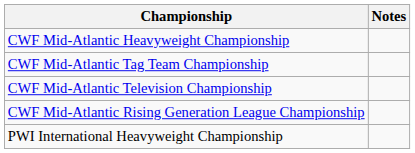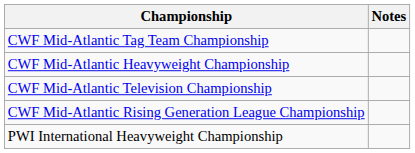 <table class="wikitable" style="font-size: 95%;">
 <tr>
 <th>Championship</th>
 <th>Notes</th>
 </tr>
 <tr>
-<td><a href='#'>CWF Mid-Atlantic Heavyweight Championship</a></td>
+<td><a href='#'>CWF Mid-Atlantic Tag Team Championship</a></td>
 <td></td>
 </tr>
 <tr>
-<td><a href='#'>CWF Mid-Atlantic Tag Team Championship</a></td>
+<td><a href='#'>CWF Mid-Atlantic Heavyweight Championship</a></td>
 <td></td>
 </tr>
 <tr>
 <td><a href='#'>CWF Mid-Atlantic Television Championship</a></td>
 <td></td>
 </tr>
 <tr>
 <td><a href='#'>CWF Mid-Atlantic Rising Generation League Championship</a></td>
 <td></td>
 </tr>
 <tr>
 <td>PWI International Heavyweight  Championship</td>
 <td></td>
 </tr>
 </table>
